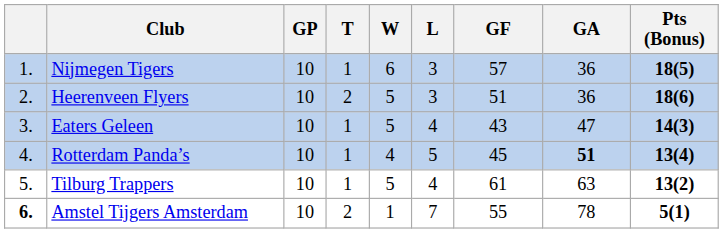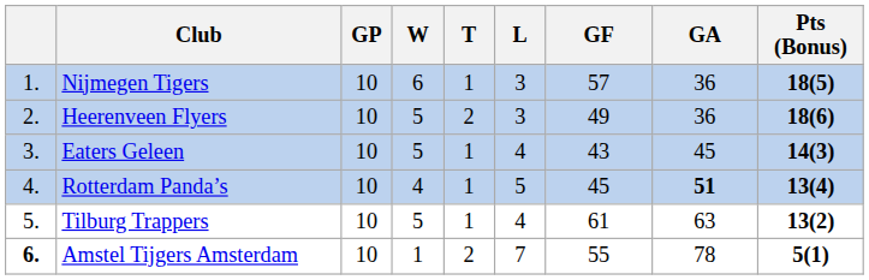 <table class="wikitable">
 <tr>
 <th width="30"></th>
 <th width="200">Club</th>
 <th width="30">GP</th>
+<th width="30">W</th>
 <th width="30">T</th>
-<th width="30">W</th>
 <th width="30">L</th>
 <th width="70">GF</th>
 <th width="70">GA</th>
 <th width="70">Pts (Bonus)</th>
 </tr>
 <tr bgcolor="#BCD2EE" align="center">
 <td>1.</td>
 <td align="left"><a href='#'>Nijmegen Tigers</a></td>
 <td>10</td>
+<td>6</td>
 <td>1</td>
-<td>6</td>
 <td>3</td>
 <td>57</td>
 <td>36</td>
 <td><strong>18(5)</strong></td>
 </tr>
 <tr bgcolor="#BCD2EE" align="center">
 <td>2.</td>
 <td align="left"><a href='#'>Heerenveen Flyers</a></td>
 <td>10</td>
+<td>5</td>
 <td>2</td>
-<td>5</td>
 <td>3</td>
-<td>51</td>
+<td>49</td>
 <td>36</td>
 <td><strong>18(6)</strong></td>
 </tr>
 <tr bgcolor="#BCD2EE" align="center">
 <td>3.</td>
 <td align="left"><a href='#'>Eaters Geleen</a></td>
 <td>10</td>
+<td>5</td>
 <td>1</td>
-<td>5</td>
 <td>4</td>
 <td>43</td>
-<td>47</td>
+<td>45</td>
 <td><strong>14(3)</strong></td>
 </tr>
 <tr bgcolor="#BCD2EE" align="center">
 <td>4.</td>
 <td align="left"><a href='#'>Rotterdam Panda’s</a></td>
 <td>10</td>
+<td>4</td>
 <td>1</td>
-<td>4</td>
 <td>5</td>
 <td>45</td>
 <td><strong>51</strong></td>
 <td><strong>13(4)</strong></td>
 </tr>
 <tr bgcolor="#FFFFFF" align="center">
 <td>5.</td>
 <td align="left"><a href='#'>Tilburg Trappers</a></td>
 <td>10</td>
+<td>5</td>
 <td>1</td>
-<td>5</td>
 <td>4</td>
 <td>61</td>
 <td>63</td>
 <td><strong>13(2)</strong></td>
 </tr>
 <tr bgcolor="#FFFFFF" align="center">
 <td><strong>6.</strong></td>
 <td align="left"><a href='#'>Amstel Tijgers Amsterdam</a></td>
 <td>10</td>
+<td>1</td>
 <td>2</td>
-<td>1</td>
 <td>7</td>
 <td>55</td>
 <td>78</td>
 <td><strong>5(1)</strong></td>
 </tr>
 </table>
